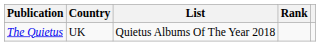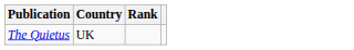 <table class="sortable wikitable">
 <tr>
 <th>Publication</th>
 <th>Country</th>
-<th>List</th>
 <th>Rank</th>
 <th class="unsortable"></th>
 </tr>
 <tr>
 <td><em><a href='#'>The Quietus</a></em></td>
 <td>UK</td>
-<td>Quietus Albums Of The Year 2018</td>
 <td></td>
 <td></td>
 </tr>
 </table>
